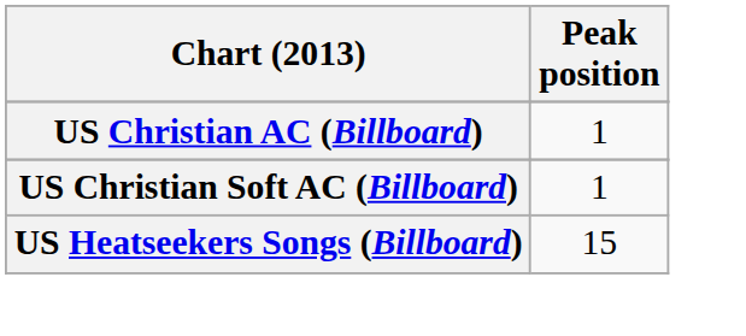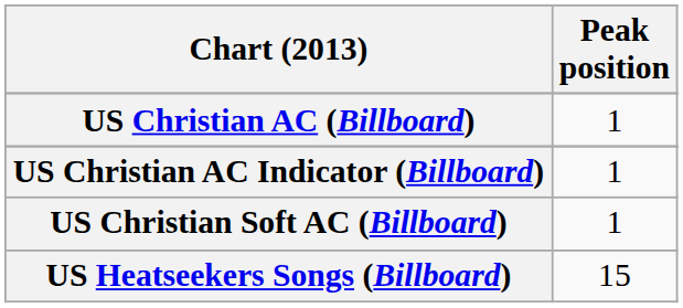 <table class="wikitable sortable plainrowheaders" style="text-align:center">
 <tr>
 <th scope="col">Chart (2013)</th>
 <th scope="col">Peak<br>position</th>
 </tr>
 <tr>
 </tr>
 <tr>
 <th scope="row">US <a href='#'>Christian AC</a> (<em><a href='#'>Billboard</a></em>)</th>
 <td>1</td>
 </tr>
 <tr>
 </tr>
 <tr>
 </tr>
 <tr>
+<th scope="row">US Christian AC Indicator (<em><a href='#'>Billboard</a></em>)</th>
+<td>1</td>
+</tr>
+<tr>
 <th scope="row">US Christian Soft AC (<em><a href='#'>Billboard</a></em>)</th>
 <td>1</td>
 </tr>
 <tr>
 <th scope="row">US <a href='#'>Heatseekers Songs</a> (<em><a href='#'>Billboard</a></em>)</th>
 <td>15</td>
 </tr>
 </table>
